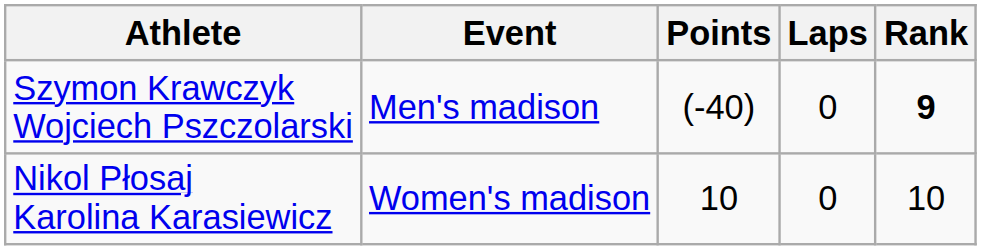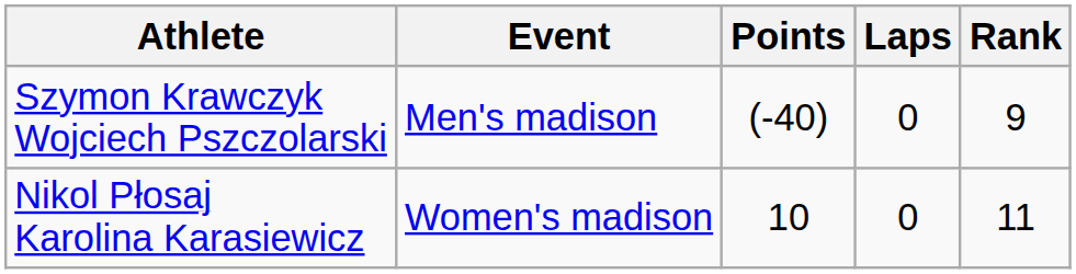 <table class=wikitable style=font-size:90%;text-align:center>
 <tr>
 <th>Athlete</th>
 <th>Event</th>
 <th>Points</th>
 <th>Laps</th>
 <th>Rank</th>
 </tr>
 <tr>
 <td align=left><a href='#'>Szymon Krawczyk</a><br><a href='#'>Wojciech Pszczolarski</a></td>
 <td align=left><a href='#'>Men's madison</a></td>
 <td>(-40)</td>
 <td>0</td>
-<td><strong>9</strong></td>
+<td>9</td>
 </tr>
 <tr>
 <td align=left><a href='#'>Nikol Płosaj</a><br><a href='#'>Karolina Karasiewicz</a></td>
 <td align=left><a href='#'>Women's madison</a></td>
 <td>10</td>
 <td>0</td>
-<td>10</td>
+<td>11</td>
 </tr>
 </table>
